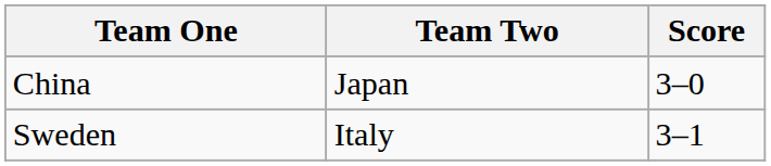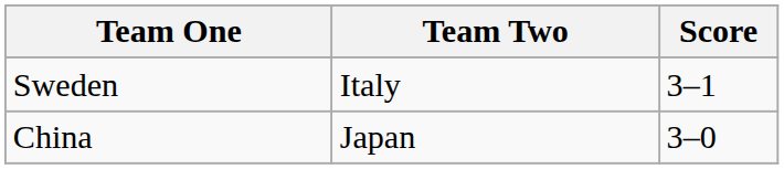 <table class="wikitable">
 <tr>
 <th width=150>Team One</th>
 <th width=150>Team Two</th>
 <th width=50>Score</th>
 </tr>
 <tr>
+<td>Sweden</td>
+<td>Italy</td>
+<td>3–1</td>
+</tr>
+<tr>
 <td>China</td>
 <td>Japan</td>
 <td>3–0</td>
 </tr>
-<tr>
-<td>Sweden</td>
-<td>Italy</td>
-<td>3–1</td>
-</tr>
 </table>
